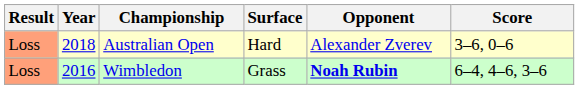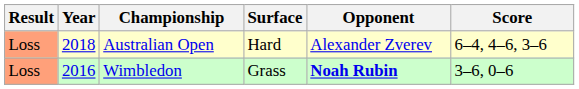 <table class="sortable wikitable">
 <tr>
 <th>Result</th>
 <th>Year</th>
 <th style="width:130px;">Championship</th>
 <th style="width:50px;">Surface</th>
 <th style="width:130px;">Opponent</th>
 <th style="width:110px;" class="unsortable">Score</th>
 </tr>
 <tr style="background:#ffffcc;">
 <td style="background:#ffa07a;">Loss</td>
 <td><a href='#'>2018</a></td>
 <td><a href='#'>Australian Open</a></td>
 <td>Hard</td>
 <td> <a href='#'>Alexander Zverev</a></td>
-<td>3–6, 0–6</td>
+<td>6–4, 4–6, 3–6</td>
 </tr>
 <tr style="background:#ccffcc;">
 <td style="background:#ffa07a;">Loss</td>
 <td><a href='#'>2016</a></td>
 <td><a href='#'>Wimbledon</a></td>
 <td>Grass</td>
 <td><strong> <a href='#'>Noah Rubin</a></strong></td>
-<td>6–4, 4–6, 3–6</td>
+<td>3–6, 0–6</td>
 </tr>
 </table>
